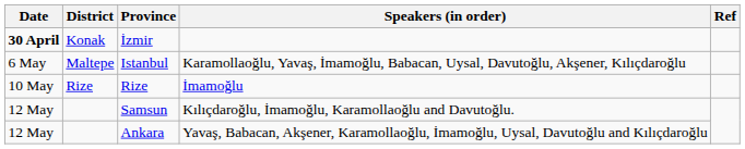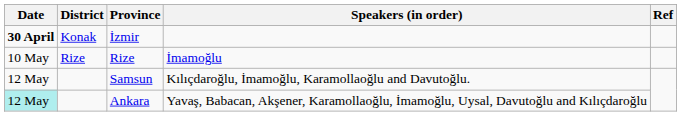 <table class="wikitable">
 <tr>
 <th>Date</th>
 <th>District</th>
 <th>Province</th>
 <th>Speakers (in order)</th>
 <th>Ref</th>
 </tr>
 <tr>
 <td><strong>30 April</strong></td>
 <td><a href='#'>Konak</a></td>
 <td><a href='#'>İzmir</a></td>
 <td></td>
-<td></td>
-</tr>
-<tr>
-<td>6 May</td>
-<td><a href='#'>Maltepe</a></td>
-<td><a href='#'>Istanbul</a></td>
-<td>Karamollaoğlu, Yavaş, İmamoğlu, Babacan, Uysal, Davutoğlu, Akşener, Kılıçdaroğlu</td>
 <td></td>
 </tr>
 <tr>
 <td>10 May</td>
 <td><a href='#'>Rize</a></td>
 <td><a href='#'>Rize</a></td>
 <td><a href='#'>İmamoğlu</a></td>
 <td></td>
 </tr>
 <tr>
 <td>12 May</td>
 <td></td>
 <td><a href='#'>Samsun</a></td>
 <td>Kılıçdaroğlu, İmamoğlu, Karamollaoğlu and Davutoğlu.</td>
 <td rowspan="2"></td>
 </tr>
 <tr>
-<td>12 May</td>
+<td style="background: paleturquoise;">12 May</td>
 <td></td>
 <td><a href='#'>Ankara</a></td>
 <td>Yavaş, Babacan, Akşener, Karamollaoğlu, İmamoğlu, Uysal, Davutoğlu and Kılıçdaroğlu</td>
 </tr>
 </table>
